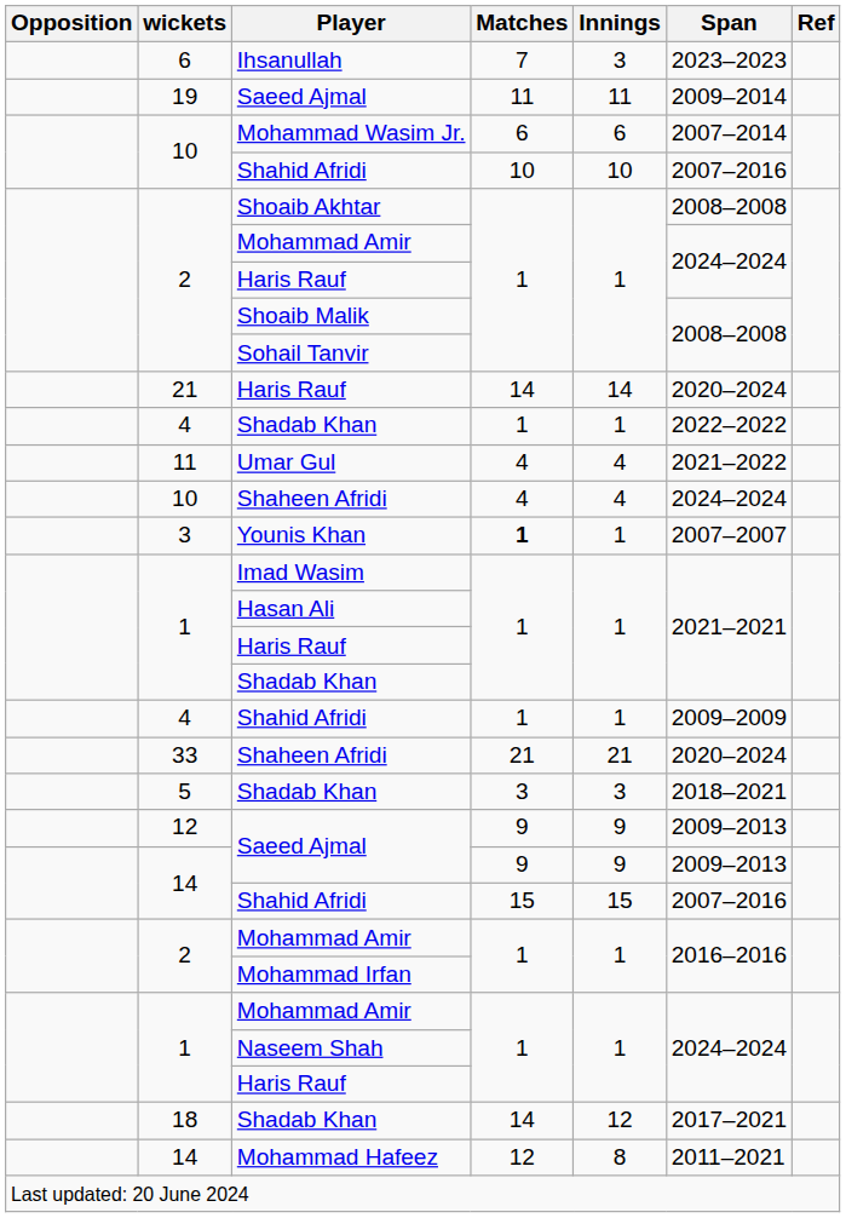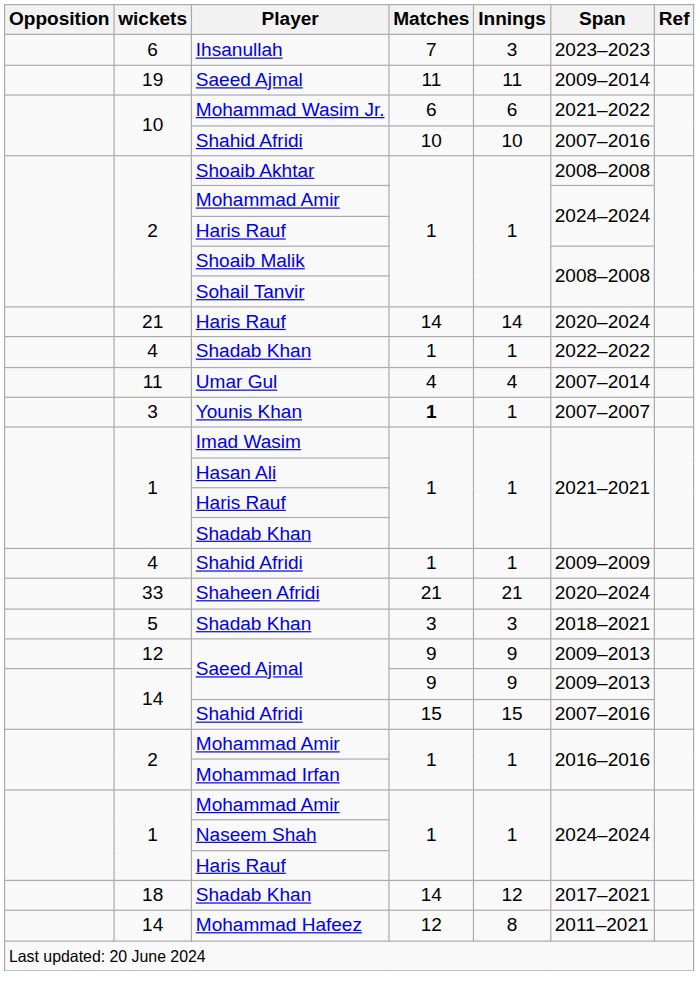 <table class="wikitable plainrowheaders sortable">
 <tr>
 <th scope="col">Opposition</th>
 <th scope="col">wickets</th>
 <th scope="col">Player</th>
 <th scope="col">Matches</th>
 <th scope="col">Innings</th>
 <th scope="col">Span</th>
 <th scope="col">Ref</th>
 </tr>
 <tr>
 <td></td>
 <td scope=row style=text-align:center;>6</td>
 <td><a href='#'>Ihsanullah</a></td>
 <td align=center>7</td>
 <td align=center>3</td>
 <td>2023–2023</td>
 <td></td>
 </tr>
 <tr>
 <td></td>
 <td scope=row style=text-align:center;>19</td>
 <td><a href='#'>Saeed Ajmal</a></td>
 <td align=center>11</td>
 <td align=center>11</td>
 <td>2009–2014</td>
 <td></td>
 </tr>
 <tr>
 <td rowspan=2></td>
 <td scope=row style=text-align:center; rowspan=2>10</td>
 <td><a href='#'>Mohammad Wasim Jr.</a></td>
 <td align=center>6</td>
 <td align=center>6</td>
-<td>2007–2014</td>
+<td>2021–2022</td>
 <td rowspan=2></td>
 </tr>
 <tr>
 <td><a href='#'>Shahid Afridi</a></td>
 <td align=center>10</td>
 <td align=center>10</td>
 <td>2007–2016</td>
 </tr>
 <tr>
 <td rowspan=5></td>
 <td scope=row style=text-align:center; rowspan=5>2</td>
 <td><a href='#'>Shoaib Akhtar</a></td>
 <td align=center rowspan=5>1</td>
 <td align=center rowspan=5>1</td>
 <td>2008–2008</td>
 <td rowspan=5></td>
 </tr>
 <tr>
 <td><a href='#'>Mohammad Amir</a></td>
 <td rowspan=2>2024–2024</td>
 </tr>
 <tr>
 <td><a href='#'>Haris Rauf</a></td>
 </tr>
 <tr>
 <td><a href='#'>Shoaib Malik</a></td>
 <td rowspan=2>2008–2008</td>
 </tr>
 <tr>
 <td><a href='#'>Sohail Tanvir</a></td>
 </tr>
 <tr>
 <td></td>
 <td scope=row style=text-align:center;>21</td>
 <td><a href='#'>Haris Rauf</a></td>
 <td align=center>14</td>
 <td align=center>14</td>
 <td>2020–2024</td>
 <td></td>
 </tr>
 <tr>
 <td></td>
 <td scope=row style=text-align:center;>4</td>
 <td><a href='#'>Shadab Khan</a></td>
 <td align=center>1</td>
 <td align=center>1</td>
 <td>2022–2022</td>
 <td></td>
 </tr>
 <tr>
 <td></td>
 <td scope=row style=text-align:center;>11</td>
 <td><a href='#'>Umar Gul</a></td>
 <td align=center>4</td>
 <td align=center>4</td>
-<td>2021–2022</td>
-<td></td>
-</tr>
-<tr>
-<td></td>
-<td scope=row style=text-align:center;>10</td>
-<td><a href='#'>Shaheen Afridi</a></td>
-<td align=center>4</td>
-<td align=center>4</td>
-<td>2024–2024</td>
+<td>2007–2014</td>
 <td></td>
 </tr>
 <tr>
 <td></td>
 <td scope=row style=text-align:center;>3</td>
 <td><a href='#'>Younis Khan</a></td>
 <td align=center><strong>1</strong></td>
 <td align=center>1</td>
 <td>2007–2007</td>
 <td></td>
 </tr>
 <tr>
 <td rowspan=4></td>
 <td scope=row style=text-align:center; rowspan=4>1</td>
 <td><a href='#'>Imad Wasim</a></td>
 <td align=center rowspan=4>1</td>
 <td align=center rowspan=4>1</td>
 <td rowspan=4>2021–2021</td>
 <td rowspan=4></td>
 </tr>
 <tr>
 <td><a href='#'>Hasan Ali</a></td>
 </tr>
 <tr>
 <td><a href='#'>Haris Rauf</a></td>
 </tr>
 <tr>
 <td><a href='#'>Shadab Khan</a></td>
 </tr>
 <tr>
 <td></td>
 <td scope=row style=text-align:center;>4</td>
 <td><a href='#'>Shahid Afridi</a></td>
 <td align=center>1</td>
 <td align=center>1</td>
 <td>2009–2009</td>
 <td></td>
 </tr>
 <tr>
 <td></td>
 <td scope=row style=text-align:center;>33</td>
 <td><a href='#'>Shaheen Afridi</a></td>
 <td align=center>21</td>
 <td align=center>21</td>
 <td>2020–2024</td>
 <td></td>
 </tr>
 <tr>
 <td></td>
 <td scope=row style=text-align:center;>5</td>
 <td><a href='#'>Shadab Khan</a></td>
 <td align=center>3</td>
 <td align=center>3</td>
 <td>2018–2021</td>
 <td></td>
 </tr>
 <tr>
 <td></td>
 <td scope=row style=text-align:center;>12</td>
 <td rowspan=2><a href='#'>Saeed Ajmal</a></td>
 <td align=center>9</td>
 <td align=center>9</td>
 <td>2009–2013</td>
 <td></td>
 </tr>
 <tr>
 <td rowspan=2></td>
 <td scope=row style=text-align:center; rowspan=2>14</td>
 <td align=center>9</td>
 <td align=center>9</td>
 <td>2009–2013</td>
 <td rowspan=2></td>
 </tr>
 <tr>
 <td><a href='#'>Shahid Afridi</a></td>
 <td align=center>15</td>
 <td align=center>15</td>
 <td>2007–2016</td>
 </tr>
 <tr>
 <td rowspan=2></td>
 <td scope=row style=text-align:center; rowspan=2>2</td>
 <td><a href='#'>Mohammad Amir</a></td>
 <td align=center rowspan=2>1</td>
 <td align=center rowspan=2>1</td>
 <td rowspan=2>2016–2016</td>
 <td rowspan=2></td>
 </tr>
 <tr>
 <td><a href='#'>Mohammad Irfan</a></td>
 </tr>
 <tr>
 <td rowspan=3></td>
 <td scope=row style=text-align:center; rowspan=3>1</td>
 <td><a href='#'>Mohammad Amir</a></td>
 <td align=center rowspan=3>1</td>
 <td align=center rowspan=3>1</td>
 <td rowspan=3>2024–2024</td>
 <td rowspan=3></td>
 </tr>
 <tr>
 <td><a href='#'>Naseem Shah</a></td>
 </tr>
 <tr>
 <td><a href='#'>Haris Rauf</a></td>
 </tr>
 <tr>
 <td></td>
 <td scope=row style=text-align:center;>18</td>
 <td><a href='#'>Shadab Khan</a></td>
 <td align=center>14</td>
 <td align=center>12</td>
 <td>2017–2021</td>
 <td></td>
 </tr>
 <tr>
 <td></td>
 <td scope=row style=text-align:center;>14</td>
 <td><a href='#'>Mohammad Hafeez</a></td>
 <td align=center>12</td>
 <td align=center>8</td>
 <td>2011–2021</td>
 <td></td>
 </tr>
 <tr>
 <td colspan=7><small>Last updated: 20 June 2024</small></td>
 </tr>
 </table>
